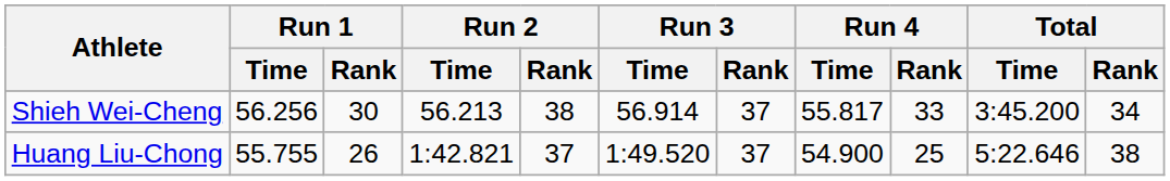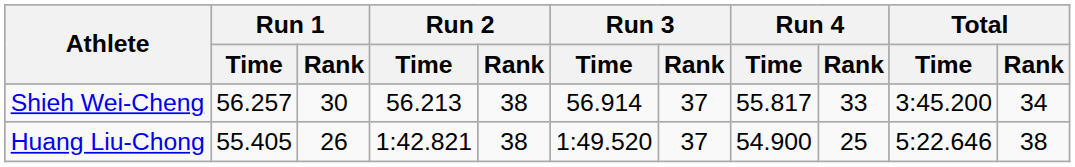 <table class="wikitable" border="1" style="font-size:90%">
 <tr>
 <th rowspan="2">Athlete</th>
 <th colspan="2">Run 1</th>
 <th colspan="2">Run 2</th>
 <th colspan="2">Run 3</th>
 <th colspan="2">Run 4</th>
 <th colspan="2">Total</th>
 </tr>
 <tr>
 <th>Time</th>
 <th>Rank</th>
 <th>Time</th>
 <th>Rank</th>
 <th>Time</th>
 <th>Rank</th>
 <th>Time</th>
 <th>Rank</th>
 <th>Time</th>
 <th>Rank</th>
 </tr>
 <tr>
 <td><a href='#'>Shieh Wei-Cheng</a></td>
-<td align="center">56.256</td>
+<td align="center">56.257</td>
 <td align="center">30</td>
 <td align="center">56.213</td>
 <td align="center">38</td>
 <td align="center">56.914</td>
 <td align="center">37</td>
 <td align="center">55.817</td>
 <td align="center">33</td>
 <td align="center">3:45.200</td>
 <td align="center">34</td>
 </tr>
 <tr>
 <td><a href='#'>Huang Liu-Chong</a></td>
-<td align="center">55.755</td>
+<td align="center">55.405</td>
 <td align="center">26</td>
 <td align="center">1:42.821</td>
-<td align="center">37</td>
+<td align="center">38</td>
 <td align="center">1:49.520</td>
 <td align="center">37</td>
 <td align="center">54.900</td>
 <td align="center">25</td>
 <td align="center">5:22.646</td>
 <td align="center">38</td>
 </tr>
 </table>
